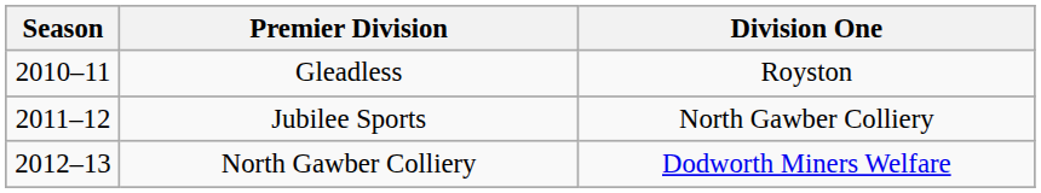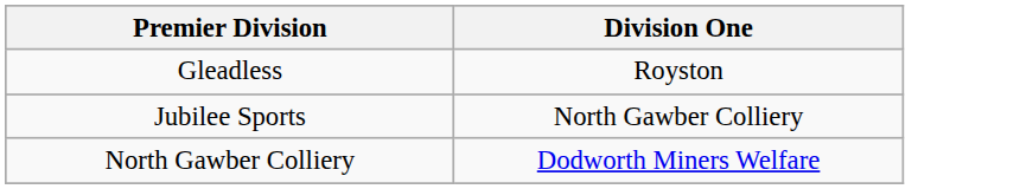 <table class="wikitable" style="text-align: center; font-size:85%">
 <tr>
-<th width=50>Season</th>
 <th width=220>Premier Division</th>
 <th width=220>Division One</th>
 </tr>
 <tr>
-<td>2010–11</td>
 <td>Gleadless</td>
 <td>Royston</td>
 </tr>
 <tr>
-<td>2011–12</td>
 <td>Jubilee Sports</td>
 <td>North Gawber Colliery</td>
 </tr>
 <tr>
-<td>2012–13</td>
 <td>North Gawber Colliery</td>
 <td><a href='#'>Dodworth Miners Welfare</a></td>
 </tr>
 </table>
